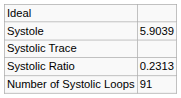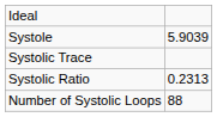 <table class="wikitable">
 <tr>
 <td>Ideal</td>
 <td></td>
 </tr>
 <tr>
 <td>Systole</td>
 <td>5.9039</td>
 </tr>
 <tr>
 <td>Systolic Trace</td>
 <td></td>
 </tr>
 <tr>
 <td>Systolic Ratio</td>
 <td>0.2313</td>
 </tr>
 <tr>
 <td>Number of Systolic Loops</td>
-<td>91</td>
+<td>88</td>
 </tr>
 </table>
